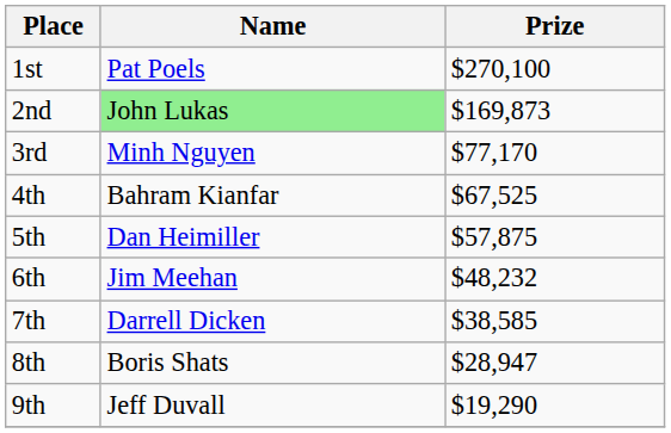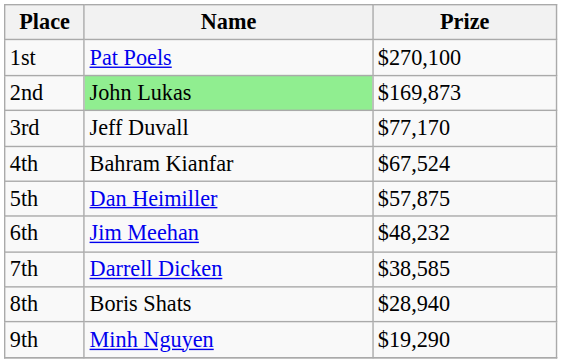 <table class="wikitable">
 <tr>
 <th width="50">Place</th>
 <th width="200">Name</th>
 <th width="125">Prize</th>
 </tr>
 <tr>
 <td>1st</td>
 <td><a href='#'>Pat Poels</a></td>
 <td>$270,100</td>
 </tr>
 <tr>
 <td>2nd</td>
 <td style="background: lightgreen;">John Lukas</td>
 <td>$169,873</td>
 </tr>
 <tr>
 <td>3rd</td>
-<td><a href='#'>Minh Nguyen</a></td>
+<td>Jeff Duvall</td>
 <td>$77,170</td>
 </tr>
 <tr>
 <td>4th</td>
 <td>Bahram Kianfar</td>
-<td>$67,525</td>
+<td>$67,524</td>
 </tr>
 <tr>
 <td>5th</td>
 <td><a href='#'>Dan Heimiller</a></td>
 <td>$57,875</td>
 </tr>
 <tr>
 <td>6th</td>
 <td><a href='#'>Jim Meehan</a></td>
 <td>$48,232</td>
 </tr>
 <tr>
 <td>7th</td>
 <td><a href='#'>Darrell Dicken</a></td>
 <td>$38,585</td>
 </tr>
 <tr>
 <td>8th</td>
 <td>Boris Shats</td>
-<td>$28,947</td>
+<td>$28,940</td>
 </tr>
 <tr>
 <td>9th</td>
-<td>Jeff Duvall</td>
+<td><a href='#'>Minh Nguyen</a></td>
 <td>$19,290</td>
 </tr>
 <tr>
 </tr>
 </table>
